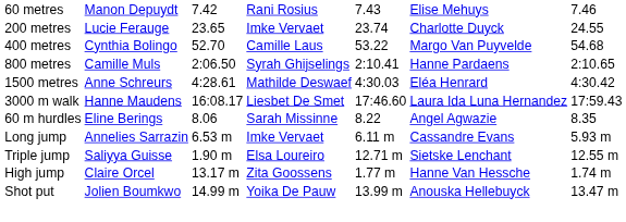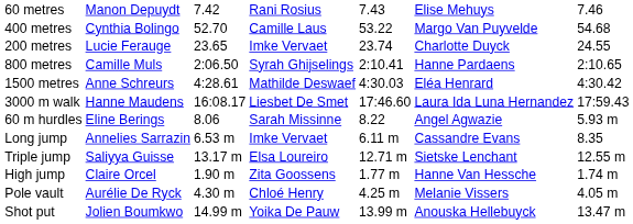 <table>
 <tr>
 <td>60 metres</td>
 <td><a href='#'>Manon Depuydt</a></td>
 <td>7.42</td>
 <td><a href='#'>Rani Rosius</a></td>
 <td>7.43</td>
 <td><a href='#'>Elise Mehuys</a></td>
 <td>7.46</td>
 </tr>
 <tr>
+<td>400 metres</td>
+<td><a href='#'>Cynthia Bolingo</a></td>
+<td>52.70 </td>
+<td><a href='#'>Camille Laus</a></td>
+<td>53.22</td>
+<td><a href='#'>Margo Van Puyvelde</a></td>
+<td>54.68</td>
+</tr>
+<tr>
 <td>200 metres</td>
 <td><a href='#'>Lucie Ferauge</a></td>
 <td>23.65</td>
 <td><a href='#'>Imke Vervaet</a></td>
 <td>23.74</td>
 <td><a href='#'>Charlotte Duyck</a></td>
 <td>24.55</td>
-</tr>
-<tr>
-<td>400 metres</td>
-<td><a href='#'>Cynthia Bolingo</a></td>
-<td>52.70 </td>
-<td><a href='#'>Camille Laus</a></td>
-<td>53.22</td>
-<td><a href='#'>Margo Van Puyvelde</a></td>
-<td>54.68</td>
 </tr>
 <tr>
 <td>800 metres</td>
 <td><a href='#'>Camille Muls</a></td>
 <td>2:06.50</td>
 <td><a href='#'>Syrah Ghijselings</a></td>
 <td>2:10.41</td>
 <td><a href='#'>Hanne Pardaens</a></td>
 <td>2:10.65</td>
 </tr>
 <tr>
 <td>1500 metres</td>
 <td><a href='#'>Anne Schreurs</a></td>
 <td>4:28.61</td>
 <td><a href='#'>Mathilde Deswaef</a></td>
 <td>4:30.03</td>
 <td><a href='#'>Eléa Henrard</a></td>
 <td>4:30.42</td>
 </tr>
 <tr>
 <td>3000 m walk</td>
 <td><a href='#'>Hanne Maudens</a></td>
 <td>16:08.17</td>
 <td><a href='#'>Liesbet De Smet</a></td>
 <td>17:46.60</td>
 <td><a href='#'>Laura Ida Luna Hernandez</a></td>
 <td>17:59.43</td>
 </tr>
 <tr>
 <td>60 m hurdles</td>
 <td><a href='#'>Eline Berings</a></td>
 <td>8.06</td>
 <td><a href='#'>Sarah Missinne</a></td>
 <td>8.22</td>
 <td><a href='#'>Angel Agwazie</a></td>
-<td>8.35</td>
+<td>5.93 m</td>
 </tr>
 <tr>
 <td>Long jump</td>
 <td><a href='#'>Annelies Sarrazin</a></td>
 <td>6.53 m </td>
 <td><a href='#'>Imke Vervaet</a></td>
 <td>6.11 m</td>
 <td><a href='#'>Cassandre Evans</a></td>
-<td>5.93 m</td>
+<td>8.35</td>
 </tr>
 <tr>
 <td>Triple jump</td>
 <td><a href='#'>Saliyya Guisse</a></td>
-<td>1.90 m</td>
+<td>13.17 m</td>
 <td><a href='#'>Elsa Loureiro</a></td>
 <td>12.71 m</td>
 <td><a href='#'>Sietske Lenchant</a></td>
 <td>12.55 m</td>
 </tr>
 <tr>
 <td>High jump</td>
 <td><a href='#'>Claire Orcel</a></td>
-<td>13.17 m</td>
+<td>1.90 m</td>
 <td><a href='#'>Zita Goossens</a></td>
 <td>1.77 m</td>
 <td><a href='#'>Hanne Van Hessche</a></td>
 <td>1.74 m</td>
+</tr>
+<tr>
+<td>Pole vault</td>
+<td><a href='#'>Aurélie De Ryck</a></td>
+<td>4.30 m</td>
+<td><a href='#'>Chloé Henry</a></td>
+<td>4.25 m</td>
+<td><a href='#'>Melanie Vissers</a></td>
+<td>4.05 m</td>
 </tr>
 <tr>
 <td>Shot put</td>
 <td><a href='#'>Jolien Boumkwo</a></td>
 <td>14.99 m</td>
 <td><a href='#'>Yoika De Pauw</a></td>
 <td>13.99 m</td>
 <td><a href='#'>Anouska Hellebuyck</a></td>
 <td>13.47 m</td>
 </tr>
 </table>
